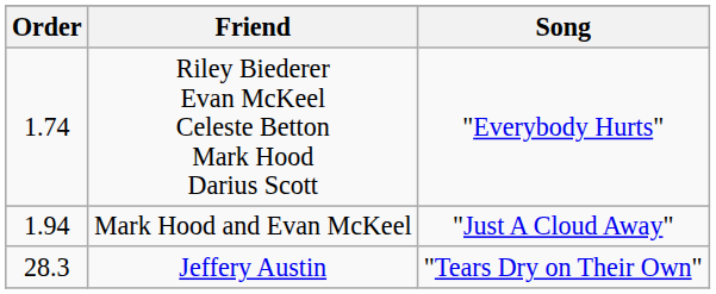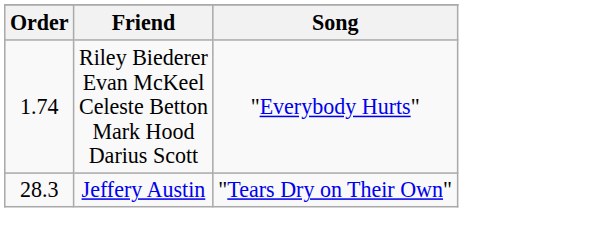 <table class="wikitable" style="text-align:center; font-size:90%; line-height:16px;">
 <tr>
 </tr>
 <tr>
 <th>Order</th>
 <th>Friend</th>
 <th>Song</th>
 </tr>
 <tr>
 <td>1.74</td>
 <td>Riley Biederer <br> Evan McKeel <br> Celeste Betton <br> Mark Hood <br> Darius Scott</td>
 <td>"<a href='#'>Everybody Hurts</a>"</td>
 </tr>
 <tr>
-<td>1.94</td>
-<td>Mark Hood and Evan McKeel</td>
-<td>"<a href='#'>Just A Cloud Away</a>"</td>
-</tr>
-<tr>
 <td>28.3</td>
 <td><a href='#'>Jeffery Austin</a></td>
 <td>"<a href='#'>Tears Dry on Their Own</a>"</td>
 </tr>
 </table>
